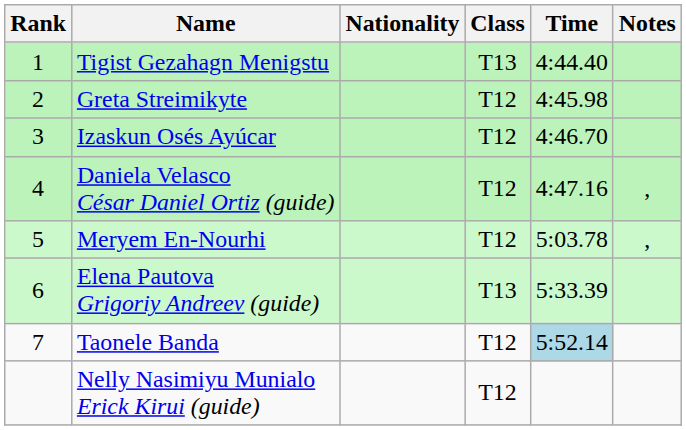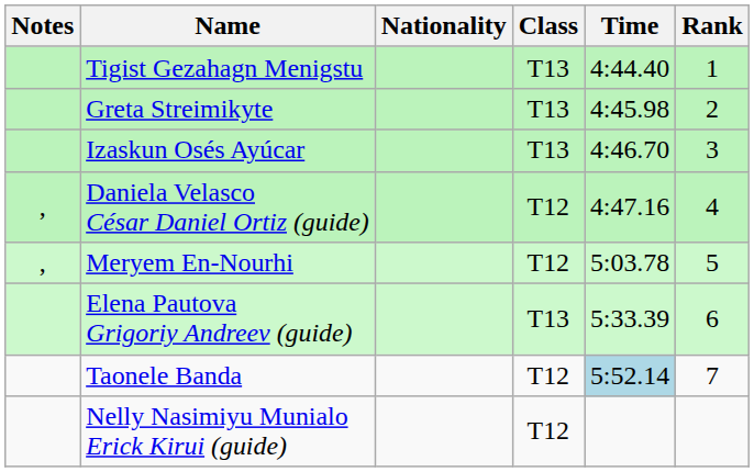 <table class="wikitable sortable" style="text-align:center">
 <tr>
-<th>Rank</th>
+<th>Notes</th>
 <th>Name</th>
 <th>Nationality</th>
 <th>Class</th>
 <th>Time</th>
-<th>Notes</th>
+<th>Rank</th>
 </tr>
 <tr bgcolor=bbf3bb>
-<td>1</td>
+<td></td>
 <td align="left"><a href='#'>Tigist Gezahagn Menigstu</a></td>
 <td align="left"></td>
 <td>T13</td>
 <td>4:44.40</td>
-<td></td>
+<td>1</td>
 </tr>
 <tr bgcolor=bbf3bb>
-<td>2</td>
+<td></td>
 <td align="left"><a href='#'>Greta Streimikyte</a></td>
 <td align="left"></td>
-<td>T12</td>
+<td>T13</td>
 <td>4:45.98</td>
-<td></td>
+<td>2</td>
 </tr>
 <tr bgcolor=bbf3bb>
-<td>3</td>
+<td></td>
 <td align="left"><a href='#'>Izaskun Osés Ayúcar</a></td>
 <td align="left"></td>
-<td>T12</td>
+<td>T13</td>
 <td>4:46.70</td>
-<td></td>
+<td>3</td>
 </tr>
 <tr bgcolor=bbf3bb>
-<td>4</td>
+<td>, </td>
 <td align="left"><a href='#'>Daniela Velasco</a><br><em><a href='#'>César Daniel Ortiz</a> (guide)</em></td>
 <td align="left"></td>
 <td>T12</td>
 <td>4:47.16</td>
-<td>, </td>
+<td>4</td>
 </tr>
 <tr bgcolor=ccf9cc>
-<td>5</td>
+<td>, </td>
 <td align="left"><a href='#'>Meryem En-Nourhi</a></td>
 <td align="left"></td>
 <td>T12</td>
 <td>5:03.78</td>
-<td>, </td>
+<td>5</td>
 </tr>
 <tr bgcolor=ccf9cc>
-<td>6</td>
+<td></td>
 <td align="left"><a href='#'>Elena Pautova</a><br><em><a href='#'>Grigoriy Andreev</a> (guide)</em></td>
 <td align="left"></td>
 <td>T13</td>
 <td>5:33.39</td>
-<td></td>
+<td>6</td>
 </tr>
 <tr>
-<td>7</td>
+<td></td>
 <td align="left"><a href='#'>Taonele Banda</a></td>
 <td align="left"></td>
 <td>T12</td>
 <td style="background: lightblue;">5:52.14</td>
-<td></td>
+<td>7</td>
 </tr>
 <tr>
 <td></td>
 <td align="left"><a href='#'>Nelly Nasimiyu Munialo</a><br><em><a href='#'>Erick Kirui</a> (guide)</em></td>
 <td align="left"></td>
 <td>T12</td>
 <td></td>
 <td></td>
 </tr>
 </table>
